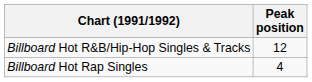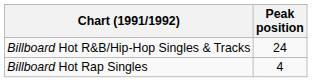 <table class="wikitable">
 <tr>
 <th>Chart (1991/1992)</th>
 <th>Peak<br>position</th>
 </tr>
 <tr>
 <td><em>Billboard</em> Hot R&B/Hip-Hop Singles & Tracks</td>
-<td align="center">12</td>
+<td align="center">24</td>
 </tr>
 <tr>
 <td><em>Billboard</em> Hot Rap Singles</td>
 <td align="center">4</td>
 </tr>
 </table>
